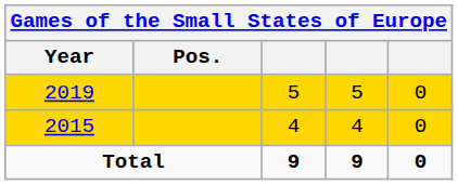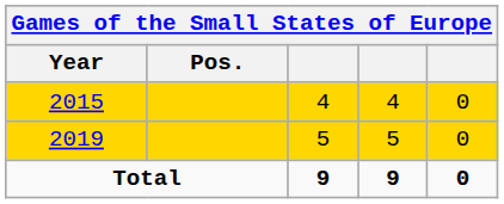 <table class="wikitable" style="text-align: center;font-size:90%;">
 <tr>
 <th colspan=5><a href='#'>Games of the Small States of Europe</a></th>
 </tr>
 <tr>
 <th>Year</th>
 <th>Pos.</th>
 <th width=30></th>
 <th width=30></th>
 <th width=30></th>
 </tr>
 <tr style="background:gold;">
+<td> <a href='#'>2015</a></td>
+<td></td>
+<td>4</td>
+<td>4</td>
+<td>0</td>
+</tr>
+<tr style="background:gold;">
 <td> <a href='#'>2019</a></td>
 <td></td>
 <td>5</td>
 <td>5</td>
-<td>0</td>
-</tr>
-<tr style="background:gold;">
-<td> <a href='#'>2015</a></td>
-<td></td>
-<td>4</td>
-<td>4</td>
 <td>0</td>
 </tr>
 <tr>
 <td colspan=2><strong>Total</strong></td>
 <td><strong>9</strong></td>
 <td><strong>9</strong></td>
 <td><strong>0</strong></td>
 </tr>
 </table>
